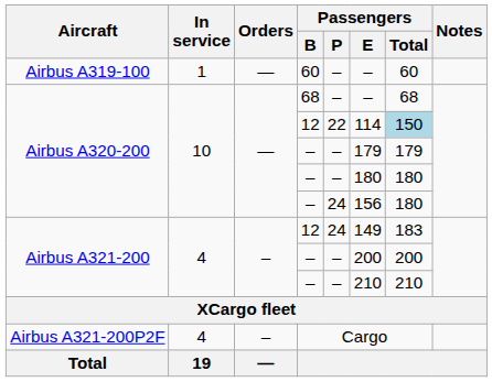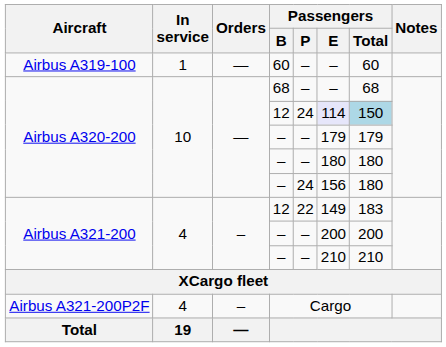 <table class="wikitable" style="margin:0.5em auto; text-align:center">
 <tr>
 <th rowspan=2>Aircraft</th>
 <th rowspan=2>In <br> service</th>
 <th rowspan=2>Orders</th>
 <th colspan=4>Passengers</th>
 <th rowspan=2>Notes</th>
 </tr>
 <tr>
 <th><abbr>B</abbr></th>
 <th><abbr>P</abbr></th>
 <th><abbr>E</abbr></th>
 <th>Total</th>
 </tr>
 <tr>
 <td><a href='#'>Airbus A319-100</a></td>
 <td>1</td>
 <td>—</td>
 <td>60</td>
 <td>–</td>
 <td>–</td>
 <td>60</td>
 <td></td>
 </tr>
 <tr>
 <td rowspan=5><a href='#'>Airbus A320-200</a></td>
 <td rowspan=5>10</td>
 <td rowspan=5>—</td>
 <td>68</td>
 <td>–</td>
 <td>–</td>
 <td>68</td>
 <td rowspan=5></td>
 </tr>
 <tr>
 <td>12</td>
-<td>22</td>
-<td>114</td>
+<td>24</td>
+<td style="background: lavender;">114</td>
 <td style="background: lightblue;">150</td>
 </tr>
 <tr>
 <td>–</td>
 <td>–</td>
 <td>179</td>
 <td>179</td>
 </tr>
 <tr>
 <td>–</td>
 <td>–</td>
 <td>180</td>
 <td>180</td>
 </tr>
 <tr>
 <td>–</td>
 <td>24</td>
 <td>156</td>
 <td>180</td>
 </tr>
 <tr>
 <td rowspan=3><a href='#'>Airbus A321-200</a></td>
 <td rowspan=3>4</td>
 <td rowspan=3>–</td>
 <td>12</td>
-<td>24</td>
+<td>22</td>
 <td>149</td>
 <td>183</td>
 <td rowspan=3></td>
 </tr>
 <tr>
 <td>–</td>
 <td>–</td>
 <td>200</td>
 <td>200</td>
 </tr>
 <tr>
 <td>–</td>
 <td>–</td>
 <td>210</td>
 <td>210</td>
 </tr>
 <tr>
 <th colspan=8>XCargo fleet</th>
 </tr>
 <tr>
 <td><a href='#'>Airbus A321-200P2F</a></td>
 <td>4</td>
 <td>–</td>
 <td colspan=4>Cargo</td>
 </tr>
 <tr>
 <th>Total</th>
 <th>19</th>
 <th>—</th>
 <th colspan=5></th>
 </tr>
 </table>
